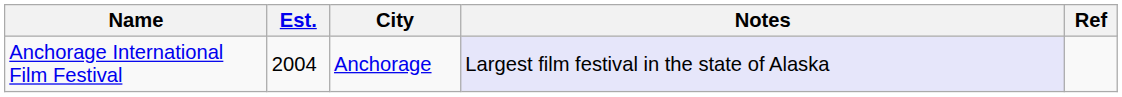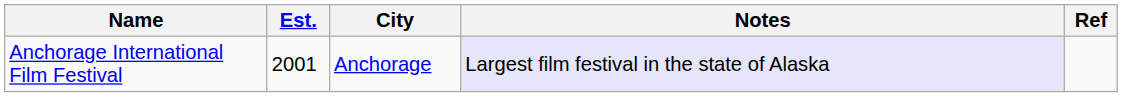 <table class="wikitable sortable" width=100%>
 <tr>
 <th style="width:20%;">Name</th>
 <th style="width:4%;"><a href='#'>Est.</a></th>
 <th style="width:10%;">City</th>
 <th style="width:46%;">Notes</th>
 <th style="width:4%;">Ref</th>
 </tr>
 <tr>
 <td><a href='#'>Anchorage International Film Festival</a></td>
-<td>2004</td>
+<td>2001</td>
 <td><a href='#'>Anchorage</a></td>
 <td style="background: lavender;">Largest film festival in the state of Alaska</td>
 <td></td>
 </tr>
 </table>
